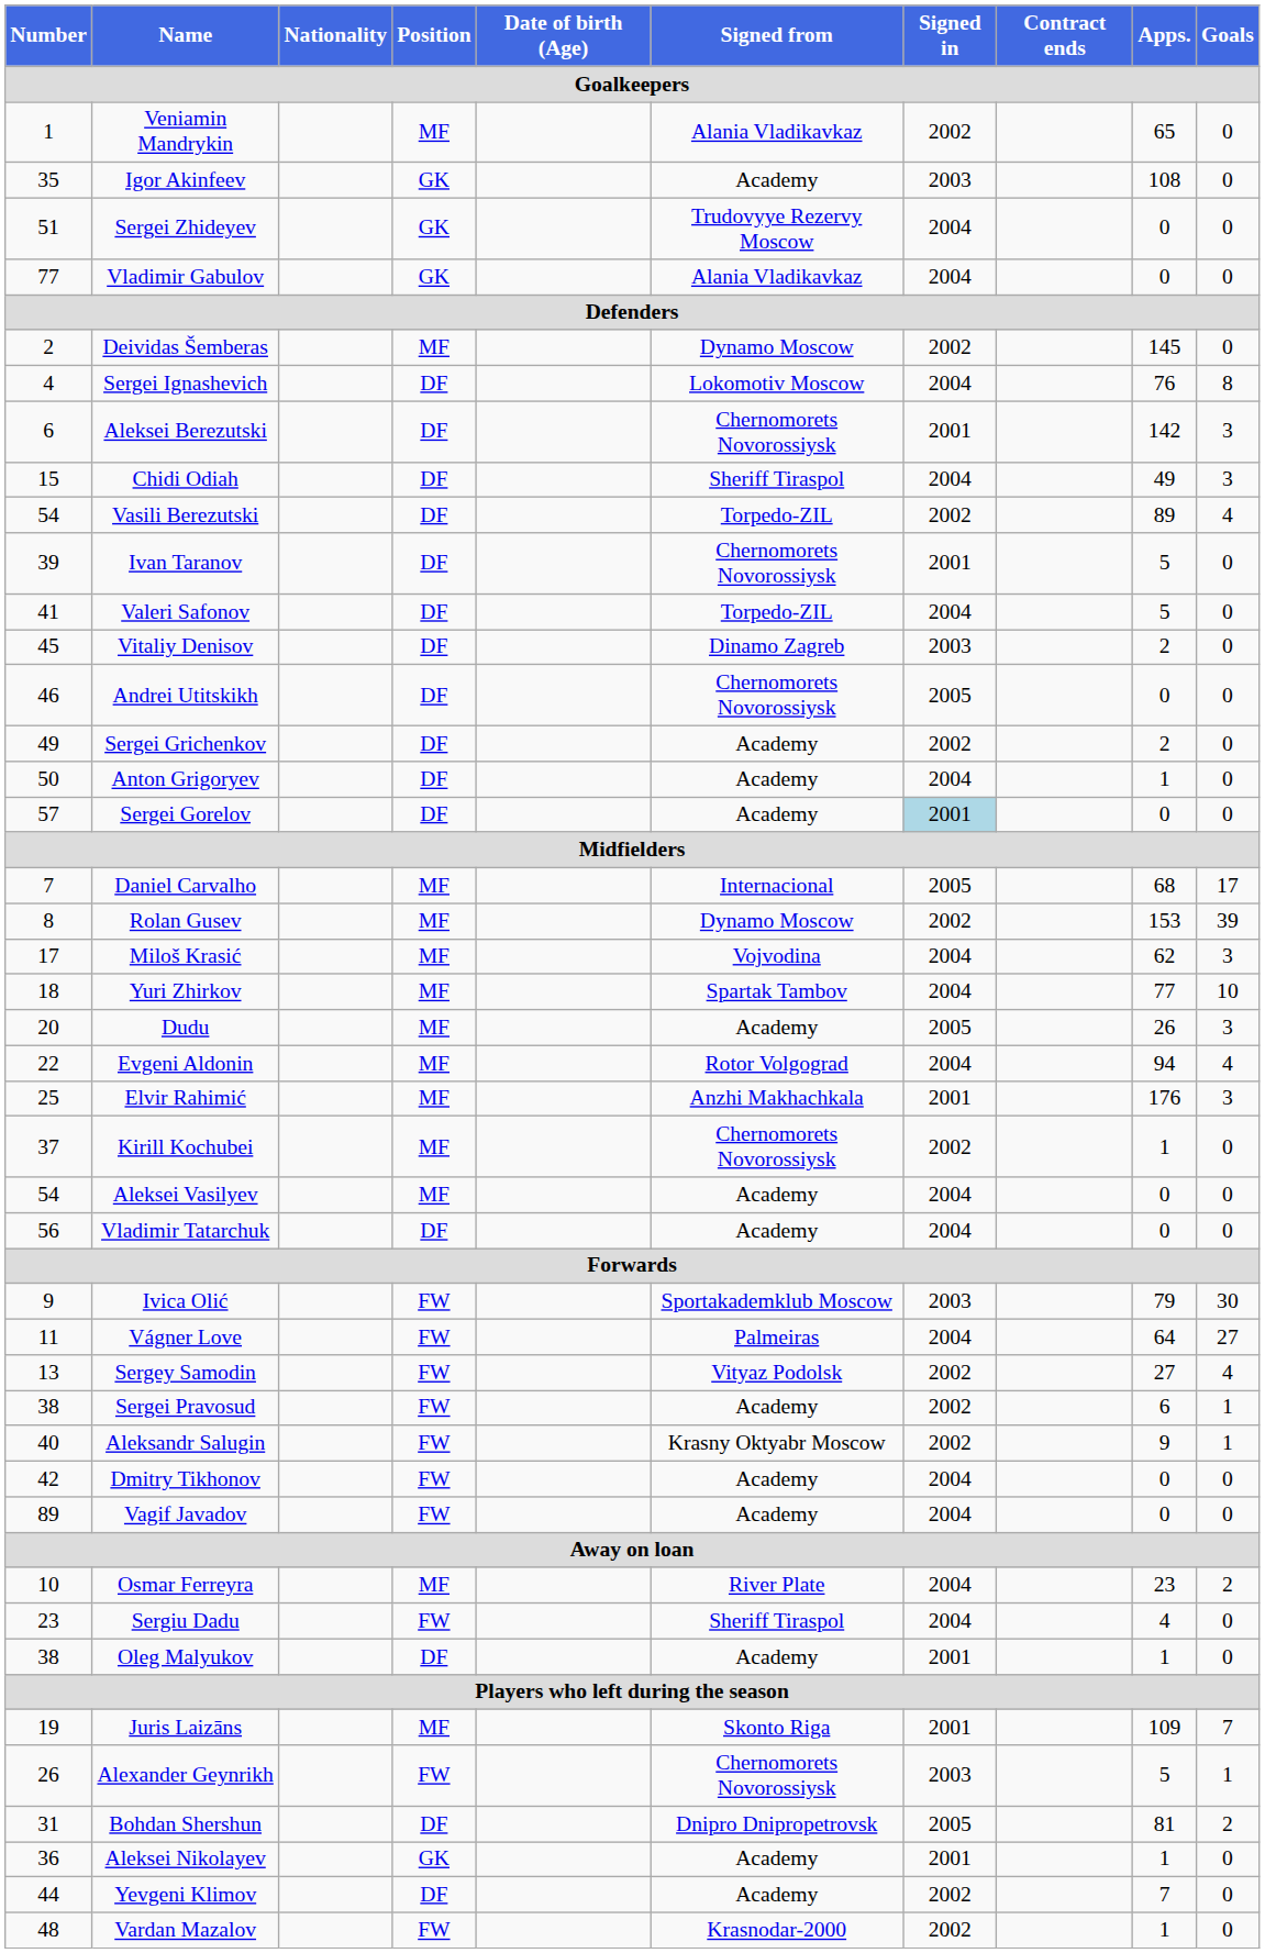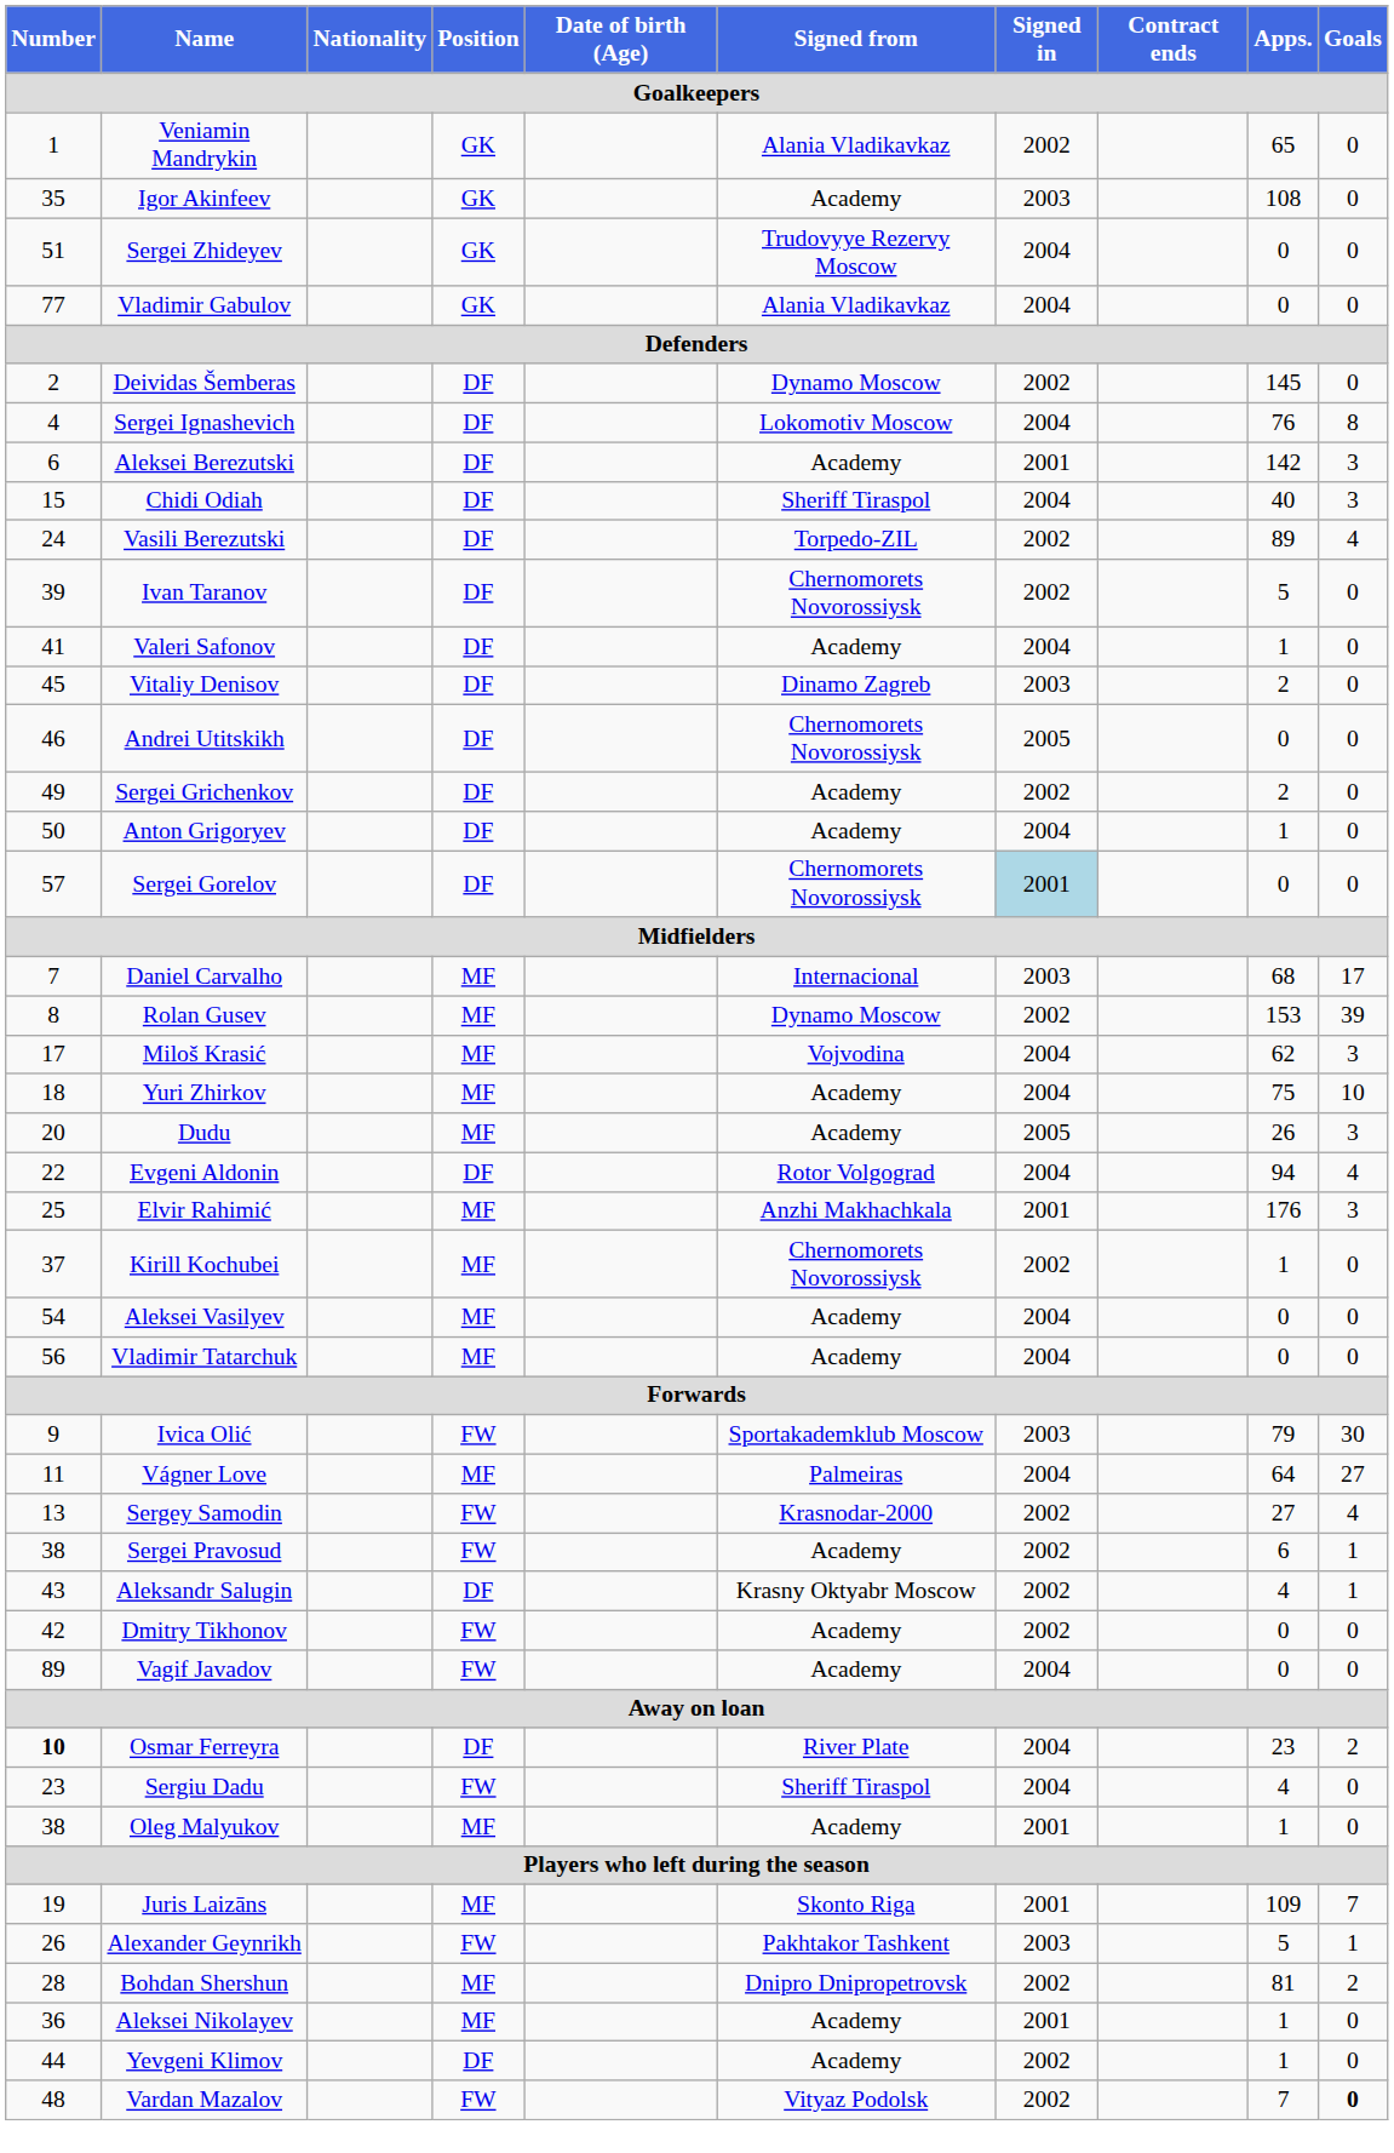 <table class="wikitable"  style="text-align:center; font-size:90%; width:95%;">
 <tr>
 <th style="background:#4169E1; color:white; text-align:center;">Number</th>
 <th style="background:#4169E1; color:white; text-align:center;">Name</th>
 <th style="background:#4169E1; color:white; text-align:center;">Nationality</th>
 <th style="background:#4169E1; color:white; text-align:center;">Position</th>
 <th style="background:#4169E1; color:white; text-align:center;">Date of birth (Age)</th>
 <th style="background:#4169E1; color:white; text-align:center;">Signed from</th>
 <th style="background:#4169E1; color:white; text-align:center;">Signed in</th>
 <th style="background:#4169E1; color:white; text-align:center;">Contract ends</th>
 <th style="background:#4169E1; color:white; text-align:center;">Apps.</th>
 <th style="background:#4169E1; color:white; text-align:center;">Goals</th>
 </tr>
 <tr>
 <th colspan="11"  style="background:#dcdcdc; text-align:center;">Goalkeepers</th>
 </tr>
 <tr>
 <td>1</td>
 <td><a href='#'>Veniamin Mandrykin</a></td>
 <td></td>
-<td><a href='#'>MF</a></td>
+<td><a href='#'>GK</a></td>
 <td></td>
 <td><a href='#'>Alania Vladikavkaz</a></td>
 <td>2002</td>
 <td></td>
 <td>65</td>
 <td>0</td>
 </tr>
 <tr>
 <td>35</td>
 <td><a href='#'>Igor Akinfeev</a></td>
 <td></td>
 <td><a href='#'>GK</a></td>
 <td></td>
 <td>Academy</td>
 <td>2003</td>
 <td></td>
 <td>108</td>
 <td>0</td>
 </tr>
 <tr>
 <td>51</td>
 <td><a href='#'>Sergei Zhideyev</a></td>
 <td></td>
 <td><a href='#'>GK</a></td>
 <td></td>
 <td><a href='#'>Trudovyye Rezervy Moscow</a></td>
 <td>2004</td>
 <td></td>
 <td>0</td>
 <td>0</td>
 </tr>
 <tr>
 <td>77</td>
 <td><a href='#'>Vladimir Gabulov</a></td>
 <td></td>
 <td><a href='#'>GK</a></td>
 <td></td>
 <td><a href='#'>Alania Vladikavkaz</a></td>
 <td>2004</td>
 <td></td>
 <td>0</td>
 <td>0</td>
 </tr>
 <tr>
 <th colspan="11"  style="background:#dcdcdc; text-align:center;">Defenders</th>
 </tr>
 <tr>
 <td>2</td>
 <td><a href='#'>Deividas Šemberas</a></td>
 <td></td>
-<td><a href='#'>MF</a></td>
+<td><a href='#'>DF</a></td>
 <td></td>
 <td><a href='#'>Dynamo Moscow</a></td>
 <td>2002</td>
 <td></td>
 <td>145</td>
 <td>0</td>
 </tr>
 <tr>
 <td>4</td>
 <td><a href='#'>Sergei Ignashevich</a></td>
 <td></td>
 <td><a href='#'>DF</a></td>
 <td></td>
 <td><a href='#'>Lokomotiv Moscow</a></td>
 <td>2004</td>
 <td></td>
 <td>76</td>
 <td>8</td>
 </tr>
 <tr>
 <td>6</td>
 <td><a href='#'>Aleksei Berezutski</a></td>
 <td></td>
 <td><a href='#'>DF</a></td>
 <td></td>
-<td><a href='#'>Chernomorets Novorossiysk</a></td>
+<td>Academy</td>
 <td>2001</td>
 <td></td>
 <td>142</td>
 <td>3</td>
 </tr>
 <tr>
 <td>15</td>
 <td><a href='#'>Chidi Odiah</a></td>
 <td></td>
 <td><a href='#'>DF</a></td>
 <td></td>
 <td><a href='#'>Sheriff Tiraspol</a></td>
 <td>2004</td>
 <td></td>
-<td>49</td>
+<td>40</td>
 <td>3</td>
 </tr>
 <tr>
-<td>54</td>
+<td>24</td>
 <td><a href='#'>Vasili Berezutski</a></td>
 <td></td>
 <td><a href='#'>DF</a></td>
 <td></td>
 <td><a href='#'>Torpedo-ZIL</a></td>
 <td>2002</td>
 <td></td>
 <td>89</td>
 <td>4</td>
 </tr>
 <tr>
 <td>39</td>
 <td><a href='#'>Ivan Taranov</a></td>
 <td></td>
 <td><a href='#'>DF</a></td>
 <td></td>
 <td><a href='#'>Chernomorets Novorossiysk</a></td>
-<td>2001</td>
+<td>2002</td>
 <td></td>
 <td>5</td>
 <td>0</td>
 </tr>
 <tr>
 <td>41</td>
 <td><a href='#'>Valeri Safonov</a></td>
 <td></td>
 <td><a href='#'>DF</a></td>
 <td></td>
-<td><a href='#'>Torpedo-ZIL</a></td>
+<td>Academy</td>
 <td>2004</td>
 <td></td>
-<td>5</td>
+<td>1</td>
 <td>0</td>
 </tr>
 <tr>
 <td>45</td>
 <td><a href='#'>Vitaliy Denisov</a></td>
 <td></td>
 <td><a href='#'>DF</a></td>
 <td></td>
 <td><a href='#'>Dinamo Zagreb</a></td>
 <td>2003</td>
 <td></td>
 <td>2</td>
 <td>0</td>
 </tr>
 <tr>
 <td>46</td>
 <td><a href='#'>Andrei Utitskikh</a></td>
 <td></td>
 <td><a href='#'>DF</a></td>
 <td></td>
 <td><a href='#'>Chernomorets Novorossiysk</a></td>
 <td>2005</td>
 <td></td>
 <td>0</td>
 <td>0</td>
 </tr>
 <tr>
 <td>49</td>
 <td><a href='#'>Sergei Grichenkov</a></td>
 <td></td>
 <td><a href='#'>DF</a></td>
 <td></td>
 <td>Academy</td>
 <td>2002</td>
 <td></td>
 <td>2</td>
 <td>0</td>
 </tr>
 <tr>
 <td>50</td>
 <td><a href='#'>Anton Grigoryev</a></td>
 <td></td>
 <td><a href='#'>DF</a></td>
 <td></td>
 <td>Academy</td>
 <td>2004</td>
 <td></td>
 <td>1</td>
 <td>0</td>
 </tr>
 <tr>
 <td>57</td>
 <td><a href='#'>Sergei Gorelov</a></td>
 <td></td>
 <td><a href='#'>DF</a></td>
 <td></td>
-<td>Academy</td>
+<td><a href='#'>Chernomorets Novorossiysk</a></td>
 <td style="background: lightblue;">2001</td>
 <td></td>
 <td>0</td>
 <td>0</td>
 </tr>
 <tr>
 <th colspan="11"  style="background:#dcdcdc; text-align:center;">Midfielders</th>
 </tr>
 <tr>
 <td>7</td>
 <td><a href='#'>Daniel Carvalho</a></td>
 <td></td>
 <td><a href='#'>MF</a></td>
 <td></td>
 <td><a href='#'>Internacional</a></td>
-<td>2005</td>
+<td>2003</td>
 <td></td>
 <td>68</td>
 <td>17</td>
 </tr>
 <tr>
 <td>8</td>
 <td><a href='#'>Rolan Gusev</a></td>
 <td></td>
 <td><a href='#'>MF</a></td>
 <td></td>
 <td><a href='#'>Dynamo Moscow</a></td>
 <td>2002</td>
 <td></td>
 <td>153</td>
 <td>39</td>
 </tr>
 <tr>
 <td>17</td>
 <td><a href='#'>Miloš Krasić</a></td>
 <td></td>
 <td><a href='#'>MF</a></td>
 <td></td>
 <td><a href='#'>Vojvodina</a></td>
 <td>2004</td>
 <td></td>
 <td>62</td>
 <td>3</td>
 </tr>
 <tr>
 <td>18</td>
 <td><a href='#'>Yuri Zhirkov</a></td>
 <td></td>
 <td><a href='#'>MF</a></td>
 <td></td>
-<td><a href='#'>Spartak Tambov</a></td>
+<td>Academy</td>
 <td>2004</td>
 <td></td>
-<td>77</td>
+<td>75</td>
 <td>10</td>
 </tr>
 <tr>
 <td>20</td>
 <td><a href='#'>Dudu</a></td>
 <td></td>
 <td><a href='#'>MF</a></td>
 <td></td>
 <td>Academy</td>
 <td>2005</td>
 <td></td>
 <td>26</td>
 <td>3</td>
 </tr>
 <tr>
 <td>22</td>
 <td><a href='#'>Evgeni Aldonin</a></td>
 <td></td>
-<td><a href='#'>MF</a></td>
+<td><a href='#'>DF</a></td>
 <td></td>
 <td><a href='#'>Rotor Volgograd</a></td>
 <td>2004</td>
 <td></td>
 <td>94</td>
 <td>4</td>
 </tr>
 <tr>
 <td>25</td>
 <td><a href='#'>Elvir Rahimić</a></td>
 <td></td>
 <td><a href='#'>MF</a></td>
 <td></td>
 <td><a href='#'>Anzhi Makhachkala</a></td>
 <td>2001</td>
 <td></td>
 <td>176</td>
 <td>3</td>
 </tr>
 <tr>
 <td>37</td>
 <td><a href='#'>Kirill Kochubei</a></td>
 <td></td>
 <td><a href='#'>MF</a></td>
 <td></td>
 <td><a href='#'>Chernomorets Novorossiysk</a></td>
 <td>2002</td>
 <td></td>
 <td>1</td>
 <td>0</td>
 </tr>
 <tr>
 <td>54</td>
 <td><a href='#'>Aleksei Vasilyev</a></td>
 <td></td>
 <td><a href='#'>MF</a></td>
 <td></td>
 <td>Academy</td>
 <td>2004</td>
 <td></td>
 <td>0</td>
 <td>0</td>
 </tr>
 <tr>
 <td>56</td>
 <td><a href='#'>Vladimir Tatarchuk</a></td>
 <td></td>
-<td><a href='#'>DF</a></td>
+<td><a href='#'>MF</a></td>
 <td></td>
 <td>Academy</td>
 <td>2004</td>
 <td></td>
 <td>0</td>
 <td>0</td>
 </tr>
 <tr>
 <th colspan="11"  style="background:#dcdcdc; text-align:center;">Forwards</th>
 </tr>
 <tr>
 <td>9</td>
 <td><a href='#'>Ivica Olić</a></td>
 <td></td>
 <td><a href='#'>FW</a></td>
 <td></td>
 <td><a href='#'>Sportakademklub Moscow</a></td>
 <td>2003</td>
 <td></td>
 <td>79</td>
 <td>30</td>
 </tr>
 <tr>
 <td>11</td>
 <td><a href='#'>Vágner Love</a></td>
 <td></td>
-<td><a href='#'>FW</a></td>
+<td><a href='#'>MF</a></td>
 <td></td>
 <td><a href='#'>Palmeiras</a></td>
 <td>2004</td>
 <td></td>
 <td>64</td>
 <td>27</td>
 </tr>
 <tr>
 <td>13</td>
 <td><a href='#'>Sergey Samodin</a></td>
 <td></td>
 <td><a href='#'>FW</a></td>
 <td></td>
-<td><a href='#'>Vityaz Podolsk</a></td>
+<td><a href='#'>Krasnodar-2000</a></td>
 <td>2002</td>
 <td></td>
 <td>27</td>
 <td>4</td>
 </tr>
 <tr>
 <td>38</td>
 <td><a href='#'>Sergei Pravosud</a></td>
 <td></td>
 <td><a href='#'>FW</a></td>
 <td></td>
 <td>Academy</td>
 <td>2002</td>
 <td></td>
 <td>6</td>
 <td>1</td>
 </tr>
 <tr>
-<td>40</td>
+<td>43</td>
 <td><a href='#'>Aleksandr Salugin</a></td>
 <td></td>
-<td><a href='#'>FW</a></td>
+<td><a href='#'>DF</a></td>
 <td></td>
 <td>Krasny Oktyabr Moscow</td>
 <td>2002</td>
 <td></td>
-<td>9</td>
+<td>4</td>
 <td>1</td>
 </tr>
 <tr>
 <td>42</td>
 <td><a href='#'>Dmitry Tikhonov</a></td>
 <td></td>
 <td><a href='#'>FW</a></td>
 <td></td>
 <td>Academy</td>
-<td>2004</td>
+<td>2002</td>
 <td></td>
 <td>0</td>
 <td>0</td>
 </tr>
 <tr>
 <td>89</td>
 <td><a href='#'>Vagif Javadov</a></td>
 <td></td>
 <td><a href='#'>FW</a></td>
 <td></td>
 <td>Academy</td>
 <td>2004</td>
 <td></td>
 <td>0</td>
 <td>0</td>
 </tr>
 <tr>
 <th colspan="11"  style="background:#dcdcdc; text-align:center;">Away on loan</th>
 </tr>
 <tr>
-<td>10</td>
+<td><strong>10</strong></td>
 <td><a href='#'>Osmar Ferreyra</a></td>
 <td></td>
-<td><a href='#'>MF</a></td>
+<td><a href='#'>DF</a></td>
 <td></td>
 <td><a href='#'>River Plate</a></td>
 <td>2004</td>
 <td></td>
 <td>23</td>
 <td>2</td>
 </tr>
 <tr>
 <td>23</td>
 <td><a href='#'>Sergiu Dadu</a></td>
 <td></td>
 <td><a href='#'>FW</a></td>
 <td></td>
 <td><a href='#'>Sheriff Tiraspol</a></td>
 <td>2004</td>
 <td></td>
 <td>4</td>
 <td>0</td>
 </tr>
 <tr>
 <td>38</td>
 <td><a href='#'>Oleg Malyukov</a></td>
 <td></td>
-<td><a href='#'>DF</a></td>
+<td><a href='#'>MF</a></td>
 <td></td>
 <td>Academy</td>
 <td>2001</td>
 <td></td>
 <td>1</td>
 <td>0</td>
 </tr>
 <tr>
 <th colspan="11"  style="background:#dcdcdc; text-align:center;">Players who left during the season</th>
 </tr>
 <tr>
 <td>19</td>
 <td><a href='#'>Juris Laizāns</a></td>
 <td></td>
 <td><a href='#'>MF</a></td>
 <td></td>
 <td><a href='#'>Skonto Riga</a></td>
 <td>2001</td>
 <td></td>
 <td>109</td>
 <td>7</td>
 </tr>
 <tr>
 <td>26</td>
 <td><a href='#'>Alexander Geynrikh</a></td>
 <td></td>
 <td><a href='#'>FW</a></td>
 <td></td>
-<td><a href='#'>Chernomorets Novorossiysk</a></td>
+<td><a href='#'>Pakhtakor Tashkent</a></td>
 <td>2003</td>
 <td></td>
 <td>5</td>
 <td>1</td>
 </tr>
 <tr>
-<td>31</td>
+<td>28</td>
 <td><a href='#'>Bohdan Shershun</a></td>
 <td></td>
-<td><a href='#'>DF</a></td>
+<td><a href='#'>MF</a></td>
 <td></td>
 <td><a href='#'>Dnipro Dnipropetrovsk</a></td>
-<td>2005</td>
+<td>2002</td>
 <td></td>
 <td>81</td>
 <td>2</td>
 </tr>
 <tr>
 <td>36</td>
 <td><a href='#'>Aleksei Nikolayev</a></td>
 <td></td>
-<td><a href='#'>GK</a></td>
+<td><a href='#'>MF</a></td>
 <td></td>
 <td>Academy</td>
 <td>2001</td>
 <td></td>
 <td>1</td>
 <td>0</td>
 </tr>
 <tr>
 <td>44</td>
 <td><a href='#'>Yevgeni Klimov</a></td>
 <td></td>
 <td><a href='#'>DF</a></td>
 <td></td>
 <td>Academy</td>
 <td>2002</td>
 <td></td>
-<td>7</td>
+<td>1</td>
 <td>0</td>
 </tr>
 <tr>
 <td>48</td>
 <td><a href='#'>Vardan Mazalov</a></td>
 <td></td>
 <td><a href='#'>FW</a></td>
 <td></td>
-<td><a href='#'>Krasnodar-2000</a></td>
+<td><a href='#'>Vityaz Podolsk</a></td>
 <td>2002</td>
 <td></td>
-<td>1</td>
-<td>0</td>
+<td>7</td>
+<td><strong>0</strong></td>
 </tr>
 </table>
